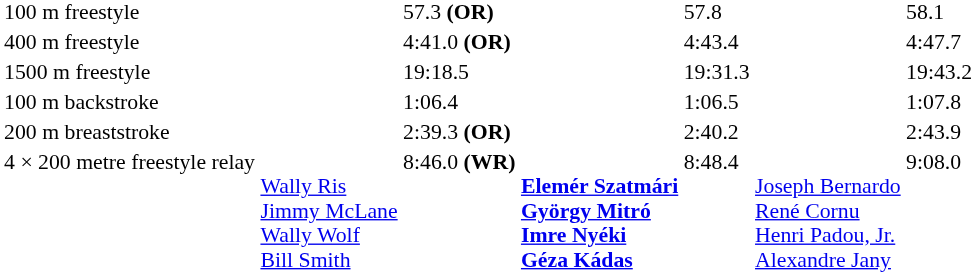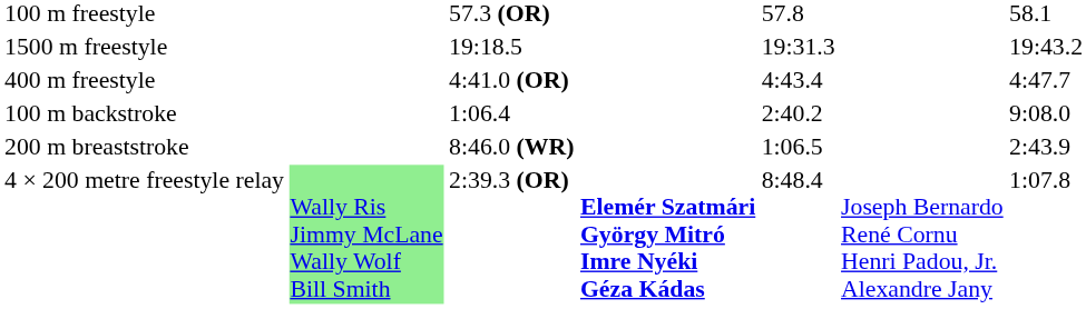 <table>
 <tr>
 <td>100 m freestyle<br></td>
 <td></td>
 <td>57.3 <strong>(OR)</strong></td>
 <td></td>
 <td>57.8</td>
 <td></td>
 <td>58.1</td>
 </tr>
 <tr>
+<td>1500 m freestyle<br></td>
+<td></td>
+<td>19:18.5</td>
+<td></td>
+<td>19:31.3</td>
+<td></td>
+<td>19:43.2</td>
+</tr>
+<tr>
 <td>400 m freestyle<br></td>
 <td></td>
 <td>4:41.0 <strong>(OR)</strong></td>
 <td></td>
 <td>4:43.4</td>
 <td></td>
 <td>4:47.7</td>
 </tr>
 <tr>
-<td>1500 m freestyle<br></td>
-<td></td>
-<td>19:18.5</td>
-<td></td>
-<td>19:31.3</td>
-<td></td>
-<td>19:43.2</td>
-</tr>
-<tr>
 <td>100 m backstroke<br></td>
 <td></td>
 <td>1:06.4</td>
 <td></td>
-<td>1:06.5</td>
+<td>2:40.2</td>
 <td></td>
-<td>1:07.8</td>
+<td>9:08.0</td>
 </tr>
 <tr>
 <td>200 m breaststroke<br></td>
 <td></td>
-<td>2:39.3 <strong>(OR)</strong></td>
+<td>8:46.0 <strong>(WR)</strong></td>
 <td></td>
-<td>2:40.2</td>
+<td>1:06.5</td>
 <td></td>
 <td>2:43.9</td>
 </tr>
 <tr valign="top">
 <td>4 × 200 metre freestyle relay<br></td>
-<td><br><a href='#'>Wally Ris</a><br><a href='#'>Jimmy McLane</a><br><a href='#'>Wally Wolf</a><br><a href='#'>Bill Smith</a></td>
-<td>8:46.0 <strong>(WR)</strong></td>
+<td style="background: lightgreen;"><br><a href='#'>Wally Ris</a><br><a href='#'>Jimmy McLane</a><br><a href='#'>Wally Wolf</a><br><a href='#'>Bill Smith</a></td>
+<td>2:39.3 <strong>(OR)</strong></td>
 <td><strong><br><a href='#'>Elemér Szatmári</a><br><a href='#'>György Mitró</a><br><a href='#'>Imre Nyéki</a><br><a href='#'>Géza Kádas</a></strong></td>
 <td>8:48.4</td>
 <td><br><a href='#'>Joseph Bernardo</a><br><a href='#'>René Cornu</a><br><a href='#'>Henri Padou, Jr.</a><br><a href='#'>Alexandre Jany</a></td>
-<td>9:08.0</td>
+<td>1:07.8</td>
 </tr>
 </table>
